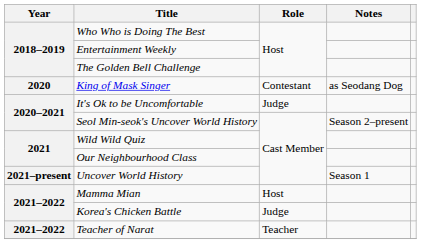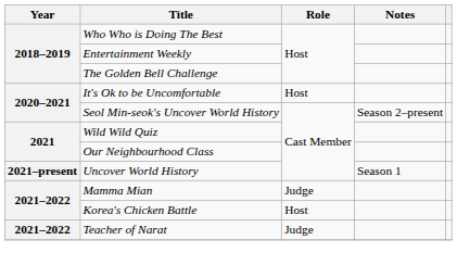 <table class="wikitable sortable plainrowheaders">
 <tr>
 <th scope="col">Year</th>
 <th scope="col">Title</th>
 <th scope="col">Role</th>
 <th scope="col" class="unsortable">Notes</th>
 <th scope="col" class="unsortable"></th>
 </tr>
 <tr>
 <th scope="row" rowspan="3">2018–2019</th>
 <td><em>Who Who is Doing The Best</em></td>
 <td rowspan="3">Host</td>
 <td></td>
 <td></td>
 </tr>
 <tr>
 <td><em>Entertainment Weekly</em></td>
 <td></td>
 <td></td>
 </tr>
 <tr>
 <td><em>The Golden Bell Challenge</em></td>
 <td></td>
 <td></td>
 </tr>
 <tr>
-<th scope="row">2020</th>
-<td><em><a href='#'>King of Mask Singer</a></em></td>
-<td>Contestant</td>
-<td>as Seodang Dog</td>
-<td></td>
-</tr>
-<tr>
 <th scope="row" rowspan="2">2020–2021</th>
 <td><em>It's Ok to be Uncomfortable</em></td>
-<td>Judge</td>
+<td>Host</td>
 <td></td>
 <td></td>
 </tr>
 <tr>
 <td><em>Seol Min-seok's Uncover World History </em></td>
 <td rowspan="4">Cast Member</td>
 <td>Season 2–present</td>
 <td></td>
 </tr>
 <tr>
 <th scope="row" rowspan=2>2021</th>
 <td><em>Wild Wild Quiz</em></td>
 <td></td>
 <td></td>
 </tr>
 <tr>
 <td><em>Our Neighbourhood Class</em></td>
 <td></td>
 <td></td>
 </tr>
 <tr>
 <th scope="row">2021–present</th>
 <td><em>Uncover World History</em></td>
 <td>Season 1</td>
 <td></td>
 </tr>
 <tr>
 <th scope="row" rowspan=2>2021–2022</th>
 <td><em>Mamma Mian</em></td>
-<td>Host</td>
+<td>Judge</td>
 <td></td>
 <td></td>
 </tr>
 <tr>
 <td><em>Korea's Chicken Battle</em></td>
-<td>Judge</td>
+<td>Host</td>
 <td></td>
 <td></td>
 </tr>
 <tr>
 <th scope="row">2021–2022</th>
 <td><em>Teacher of Narat</em></td>
-<td>Teacher</td>
+<td>Judge</td>
 <td></td>
 <td></td>
 </tr>
 <tr>
 </tr>
 </table>
